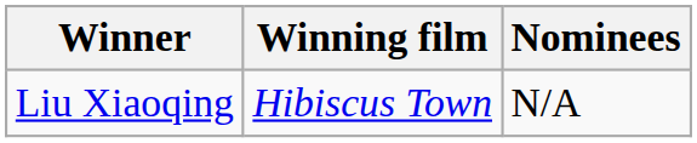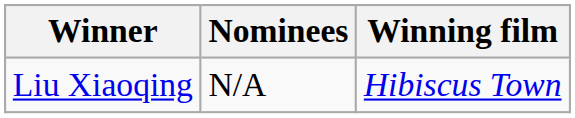 <table class="wikitable">
 <tr>
 <th>Winner</th>
+<th>Nominees</th>
 <th>Winning film</th>
-<th>Nominees</th>
 </tr>
 <tr>
 <td><a href='#'>Liu Xiaoqing</a></td>
+<td>N/A</td>
 <td><em><a href='#'>Hibiscus Town</a></em></td>
-<td>N/A</td>
 </tr>
 </table>
